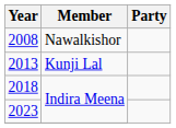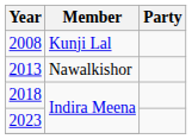 <table class="wikitable sortable">
 <tr>
 <th>Year</th>
 <th>Member</th>
 <th colspan="2">Party</th>
 </tr>
 <tr>
 <td><a href='#'>2008</a></td>
-<td>Nawalkishor</td>
+<td><a href='#'>Kunji Lal</a></td>
 <td></td>
 </tr>
 <tr>
 <td><a href='#'>2013</a></td>
-<td><a href='#'>Kunji Lal</a></td>
+<td>Nawalkishor</td>
 <td></td>
 </tr>
 <tr>
 <td><a href='#'>2018</a></td>
 <td rowspan=2><a href='#'>Indira Meena</a></td>
 <td></td>
 </tr>
 <tr>
 <td><a href='#'>2023</a></td>
 </tr>
 <tr>
 </tr>
 </table>
